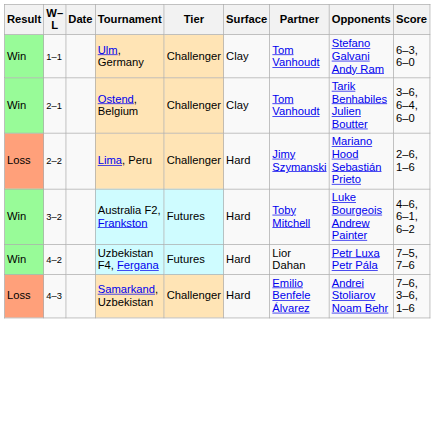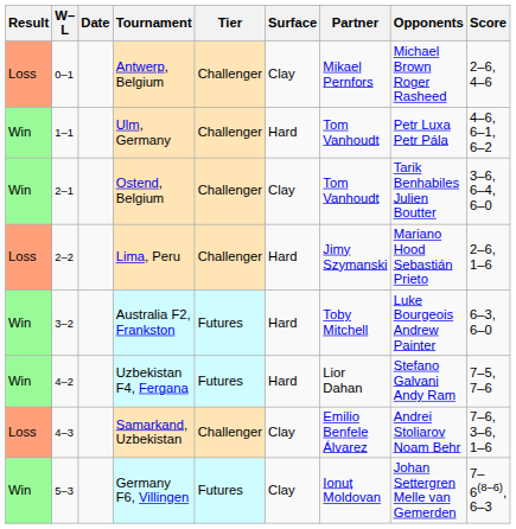 <table class="sortable wikitable">
 <tr>
 <th>Result</th>
 <th class="unsortable">W–L</th>
 <th>Date</th>
 <th>Tournament</th>
 <th>Tier</th>
 <th>Surface</th>
 <th>Partner</th>
 <th>Opponents</th>
 <th class="unsortable">Score</th>
 </tr>
 <tr>
+<td style="background:#ffa07a;">Loss</td>
+<td><small>0–1</small></td>
+<td></td>
+<td style="background:moccasin;"><a href='#'>Antwerp</a>, Belgium</td>
+<td style="background:moccasin;">Challenger</td>
+<td>Clay</td>
+<td> <a href='#'>Mikael Pernfors</a></td>
+<td> <a href='#'>Michael Brown</a> <br>  <a href='#'>Roger Rasheed</a></td>
+<td>2–6, 4–6</td>
+</tr>
+<tr>
 <td style="background:#98fb98;">Win</td>
 <td><small>1–1</small></td>
 <td></td>
 <td style="background:moccasin;"><a href='#'>Ulm</a>, Germany</td>
 <td style="background:moccasin;">Challenger</td>
-<td>Clay</td>
+<td>Hard</td>
 <td> <a href='#'>Tom Vanhoudt</a></td>
-<td> <a href='#'>Stefano Galvani</a> <br>  <a href='#'>Andy Ram</a></td>
-<td>6–3, 6–0</td>
+<td> <a href='#'>Petr Luxa</a> <br>  <a href='#'>Petr Pála</a></td>
+<td>4–6, 6–1, 6–2</td>
 </tr>
 <tr>
 <td style="background:#98fb98;">Win</td>
 <td><small>2–1</small></td>
 <td></td>
 <td style="background:moccasin;"><a href='#'>Ostend</a>, Belgium</td>
 <td style="background:moccasin;">Challenger</td>
 <td>Clay</td>
 <td> <a href='#'>Tom Vanhoudt</a></td>
 <td> <a href='#'>Tarik Benhabiles</a> <br>  <a href='#'>Julien Boutter</a></td>
 <td>3–6, 6–4, 6–0</td>
 </tr>
 <tr>
 <td style="background:#ffa07a;">Loss</td>
 <td><small>2–2</small></td>
 <td></td>
 <td style="background:moccasin;"><a href='#'>Lima</a>, Peru</td>
 <td style="background:moccasin;">Challenger</td>
 <td>Hard</td>
 <td> <a href='#'>Jimy Szymanski</a></td>
 <td> <a href='#'>Mariano Hood</a> <br>  <a href='#'>Sebastián Prieto</a></td>
 <td>2–6, 1–6</td>
 </tr>
 <tr>
 <td style="background:#98fb98;">Win</td>
 <td><small>3–2</small></td>
 <td></td>
 <td style="background:#cffcff;">Australia F2, <a href='#'>Frankston</a></td>
 <td style="background:#cffcff;">Futures</td>
 <td>Hard</td>
 <td> <a href='#'>Toby Mitchell</a></td>
 <td> <a href='#'>Luke Bourgeois</a> <br>  <a href='#'>Andrew Painter</a></td>
-<td>4–6, 6–1, 6–2</td>
+<td>6–3, 6–0</td>
 </tr>
 <tr>
 <td style="background:#98fb98;">Win</td>
 <td><small>4–2</small></td>
 <td></td>
 <td style="background:#cffcff;">Uzbekistan F4, <a href='#'>Fergana</a></td>
 <td style="background:#cffcff;">Futures</td>
 <td>Hard</td>
 <td> Lior Dahan</td>
-<td> <a href='#'>Petr Luxa</a> <br>  <a href='#'>Petr Pála</a></td>
+<td> <a href='#'>Stefano Galvani</a> <br>  <a href='#'>Andy Ram</a></td>
 <td>7–5, 7–6</td>
 </tr>
 <tr>
 <td style="background:#ffa07a;">Loss</td>
 <td><small>4–3</small></td>
 <td></td>
 <td style="background:moccasin;"><a href='#'>Samarkand</a>, Uzbekistan</td>
 <td style="background:moccasin;">Challenger</td>
-<td>Hard</td>
+<td>Clay</td>
 <td> <a href='#'>Emilio Benfele Álvarez</a></td>
 <td> <a href='#'>Andrei Stoliarov</a> <br>  <a href='#'>Noam Behr</a></td>
 <td>7–6, 3–6, 1–6</td>
 </tr>
+<tr>
+<td style="background:#98fb98;">Win</td>
+<td><small>5–3</small></td>
+<td></td>
+<td style="background:#cffcff;">Germany F6, <a href='#'>Villingen</a></td>
+<td style="background:#cffcff;">Futures</td>
+<td>Clay</td>
+<td> <a href='#'>Ionuț Moldovan</a></td>
+<td> <a href='#'>Johan Settergren</a> <br>  <a href='#'>Melle van Gemerden</a></td>
+<td>7–6<sup>(8–6)</sup>, 6–3</td>
+</tr>
 </table>
